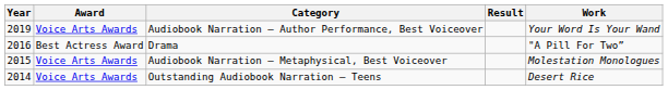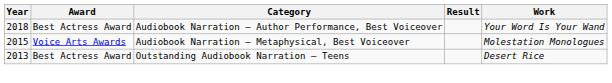 <table class="wikitable sortable">
 <tr>
 <th>Year</th>
 <th>Award</th>
 <th>Category</th>
 <th>Result</th>
 <th>Work</th>
 </tr>
 <tr>
-<td>2019</td>
-<td><a href='#'>Voice Arts Awards</a></td>
+<td>2018</td>
+<td>Best Actress Award</td>
 <td>Audiobook Narration – Author Performance, Best Voiceover</td>
 <td></td>
 <td><em>Your Word Is Your Wand</em></td>
-</tr>
-<tr>
-<td>2016</td>
-<td>Best Actress Award</td>
-<td>Drama</td>
-<td></td>
-<td>"A Pill For Two”</td>
 </tr>
 <tr>
 <td>2015</td>
 <td><a href='#'>Voice Arts Awards</a></td>
 <td>Audiobook Narration – Metaphysical, Best Voiceover</td>
 <td></td>
 <td><em>Molestation Monologues</em></td>
 </tr>
 <tr>
-<td>2014</td>
-<td><a href='#'>Voice Arts Awards</a></td>
+<td>2013</td>
+<td>Best Actress Award</td>
 <td>Outstanding Audiobook Narration – Teens</td>
 <td></td>
 <td><em>Desert Rice</em></td>
 </tr>
 </table>
